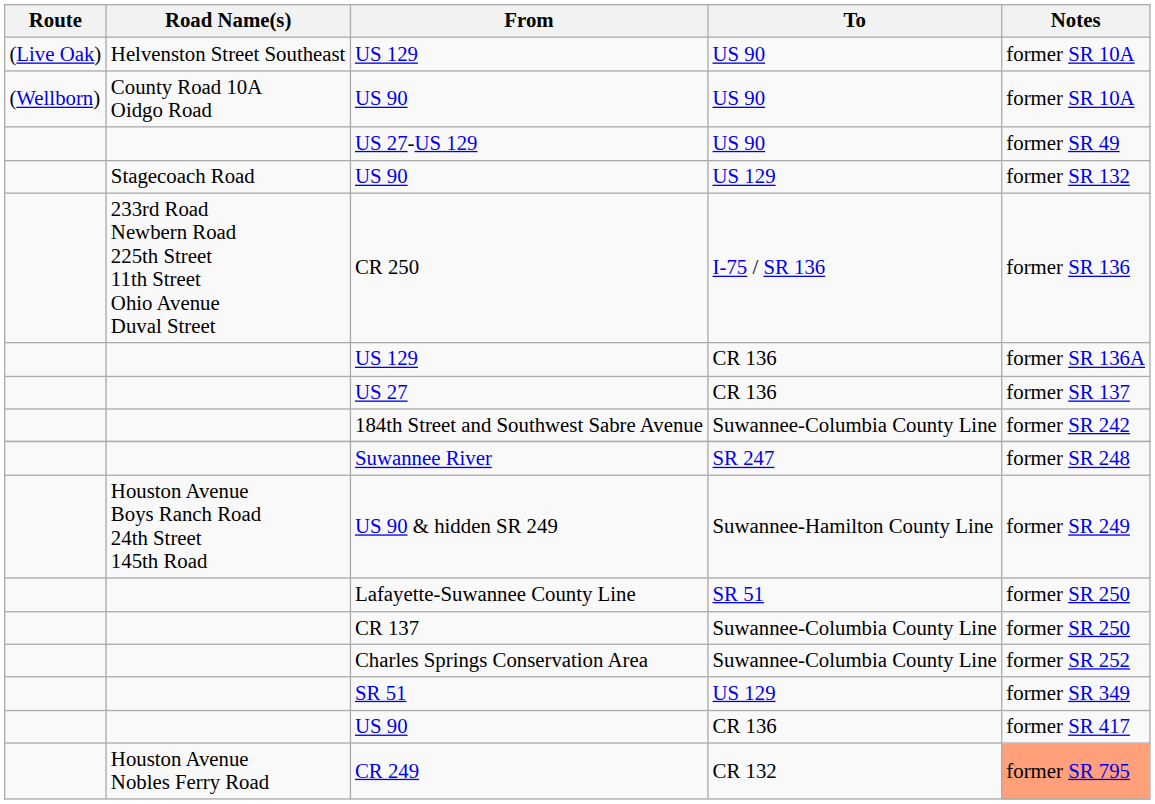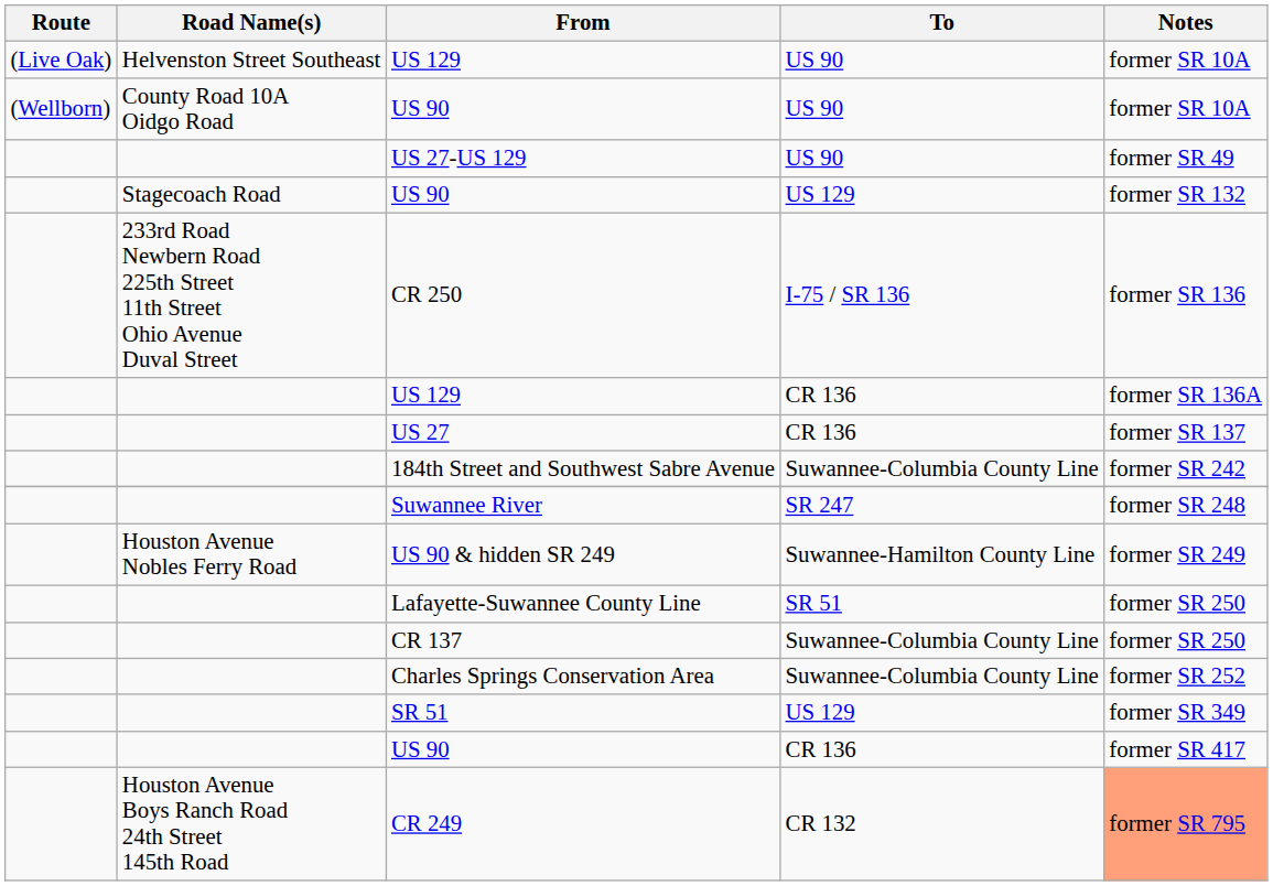 <table class="wikitable">
 <tr>
 <th>Route</th>
 <th>Road Name(s)</th>
 <th>From</th>
 <th>To</th>
 <th>Notes</th>
 </tr>
 <tr>
 <td> (<a href='#'>Live Oak</a>)</td>
 <td>Helvenston Street Southeast</td>
 <td><a href='#'>US 129</a></td>
 <td><a href='#'>US 90</a></td>
 <td>former <a href='#'>SR 10A</a></td>
 </tr>
 <tr>
 <td> (<a href='#'>Wellborn</a>)</td>
 <td>County Road 10A<br>Oidgo Road</td>
 <td><a href='#'>US 90</a></td>
 <td><a href='#'>US 90</a></td>
 <td>former <a href='#'>SR 10A</a></td>
 </tr>
 <tr>
 <td></td>
 <td></td>
 <td><a href='#'>US 27</a>-<a href='#'>US 129</a></td>
 <td><a href='#'>US 90</a></td>
 <td>former <a href='#'>SR 49</a></td>
 </tr>
 <tr>
 <td></td>
 <td>Stagecoach Road</td>
 <td><a href='#'>US 90</a></td>
 <td><a href='#'>US 129</a></td>
 <td>former <a href='#'>SR 132</a></td>
 </tr>
 <tr>
 <td></td>
 <td>233rd Road<br>Newbern Road<br>225th Street<br>11th Street<br>Ohio Avenue<br>Duval Street</td>
 <td>CR 250</td>
 <td><a href='#'>I-75</a> / <a href='#'>SR 136</a></td>
 <td>former <a href='#'>SR 136</a></td>
 </tr>
 <tr>
 <td></td>
 <td></td>
 <td><a href='#'>US 129</a></td>
 <td>CR 136</td>
 <td>former <a href='#'>SR 136A</a></td>
 </tr>
 <tr>
 <td></td>
 <td></td>
 <td><a href='#'>US 27</a></td>
 <td>CR 136</td>
 <td>former <a href='#'>SR 137</a></td>
 </tr>
 <tr>
 <td></td>
 <td></td>
 <td>184th Street and Southwest Sabre Avenue</td>
 <td>Suwannee-Columbia County Line</td>
 <td>former <a href='#'>SR 242</a></td>
 </tr>
 <tr>
 </tr>
 <tr>
 <td></td>
 <td></td>
 <td><a href='#'>Suwannee River</a></td>
 <td><a href='#'>SR 247</a></td>
 <td>former <a href='#'>SR 248</a></td>
 </tr>
 <tr>
 <td></td>
-<td>Houston Avenue<br>Boys Ranch Road<br>24th Street<br>145th Road</td>
+<td>Houston Avenue<br>Nobles Ferry Road</td>
 <td><a href='#'>US 90</a> & hidden SR 249</td>
 <td>Suwannee-Hamilton County Line</td>
 <td>former <a href='#'>SR 249</a></td>
 </tr>
 <tr>
 <td></td>
 <td></td>
 <td>Lafayette-Suwannee County Line</td>
 <td><a href='#'>SR 51</a></td>
 <td>former <a href='#'>SR 250</a></td>
 </tr>
 <tr>
 <td></td>
 <td></td>
 <td>CR 137</td>
 <td>Suwannee-Columbia County Line</td>
 <td>former <a href='#'>SR 250</a></td>
 </tr>
 <tr>
 <td></td>
 <td></td>
 <td>Charles Springs Conservation Area</td>
 <td>Suwannee-Columbia County Line</td>
 <td>former <a href='#'>SR 252</a></td>
 </tr>
 <tr>
 <td></td>
 <td></td>
 <td><a href='#'>SR 51</a></td>
 <td><a href='#'>US 129</a></td>
 <td>former <a href='#'>SR 349</a></td>
 </tr>
 <tr>
 <td></td>
 <td></td>
 <td><a href='#'>US 90</a></td>
 <td>CR 136</td>
 <td>former <a href='#'>SR 417</a></td>
 </tr>
 <tr>
 <td></td>
-<td>Houston Avenue<br>Nobles Ferry Road</td>
+<td>Houston Avenue<br>Boys Ranch Road<br>24th Street<br>145th Road</td>
 <td><a href='#'>CR 249</a></td>
 <td>CR 132</td>
 <td style="background: lightsalmon;">former <a href='#'>SR 795</a></td>
 </tr>
 </table>
